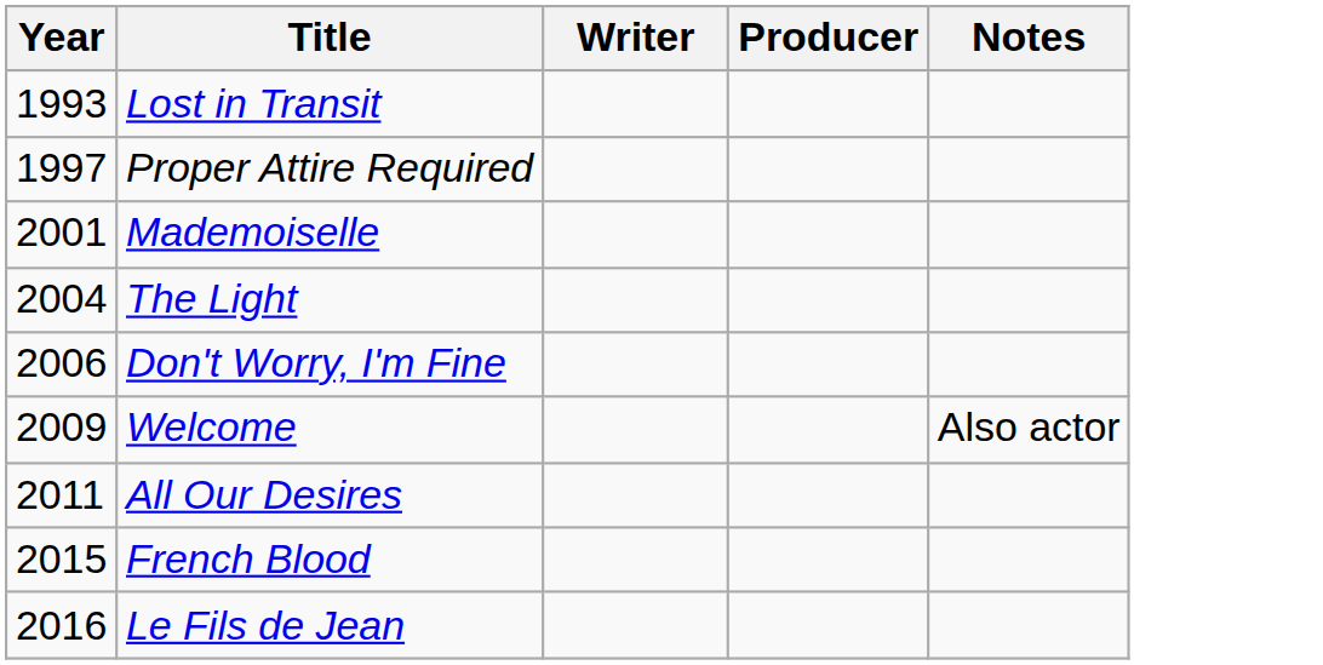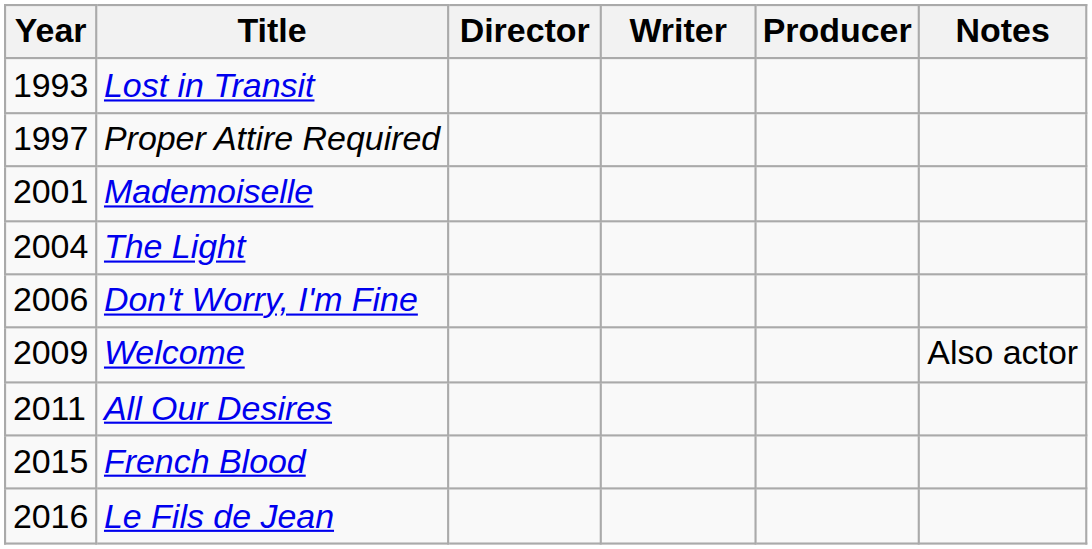 <table class="wikitable">
 <tr>
 <th>Year</th>
 <th>Title</th>
+<th width=65>Director</th>
 <th width=65>Writer</th>
 <th width=65>Producer</th>
 <th>Notes</th>
 </tr>
 <tr>
 <td>1993</td>
 <td><em><a href='#'>Lost in Transit</a></em></td>
 <td></td>
 <td></td>
 <td></td>
+<td></td>
 </tr>
 <tr>
 <td>1997</td>
 <td><em>Proper Attire Required</em></td>
+<td></td>
 <td></td>
 <td></td>
 <td></td>
 </tr>
 <tr>
 <td>2001</td>
 <td><em><a href='#'>Mademoiselle</a></em></td>
 <td></td>
 <td></td>
 <td></td>
+<td></td>
 </tr>
 <tr>
 <td>2004</td>
 <td><em><a href='#'>The Light</a></em></td>
+<td></td>
 <td></td>
 <td></td>
 <td></td>
 </tr>
 <tr>
 <td>2006</td>
 <td><em><a href='#'>Don't Worry, I'm Fine</a></em></td>
 <td></td>
 <td></td>
 <td></td>
+<td></td>
 </tr>
 <tr>
 <td>2009</td>
 <td><em><a href='#'>Welcome</a></em></td>
+<td></td>
 <td></td>
 <td></td>
 <td>Also actor</td>
 </tr>
 <tr>
 <td>2011</td>
 <td><em><a href='#'>All Our Desires</a></em></td>
 <td></td>
 <td></td>
 <td></td>
+<td></td>
 </tr>
 <tr>
 <td>2015</td>
 <td><em><a href='#'>French Blood</a></em></td>
+<td></td>
 <td></td>
 <td></td>
 <td></td>
 </tr>
 <tr>
 <td>2016</td>
 <td><em><a href='#'>Le Fils de Jean</a></em></td>
 <td></td>
 <td></td>
 <td></td>
+<td></td>
 </tr>
 </table>
